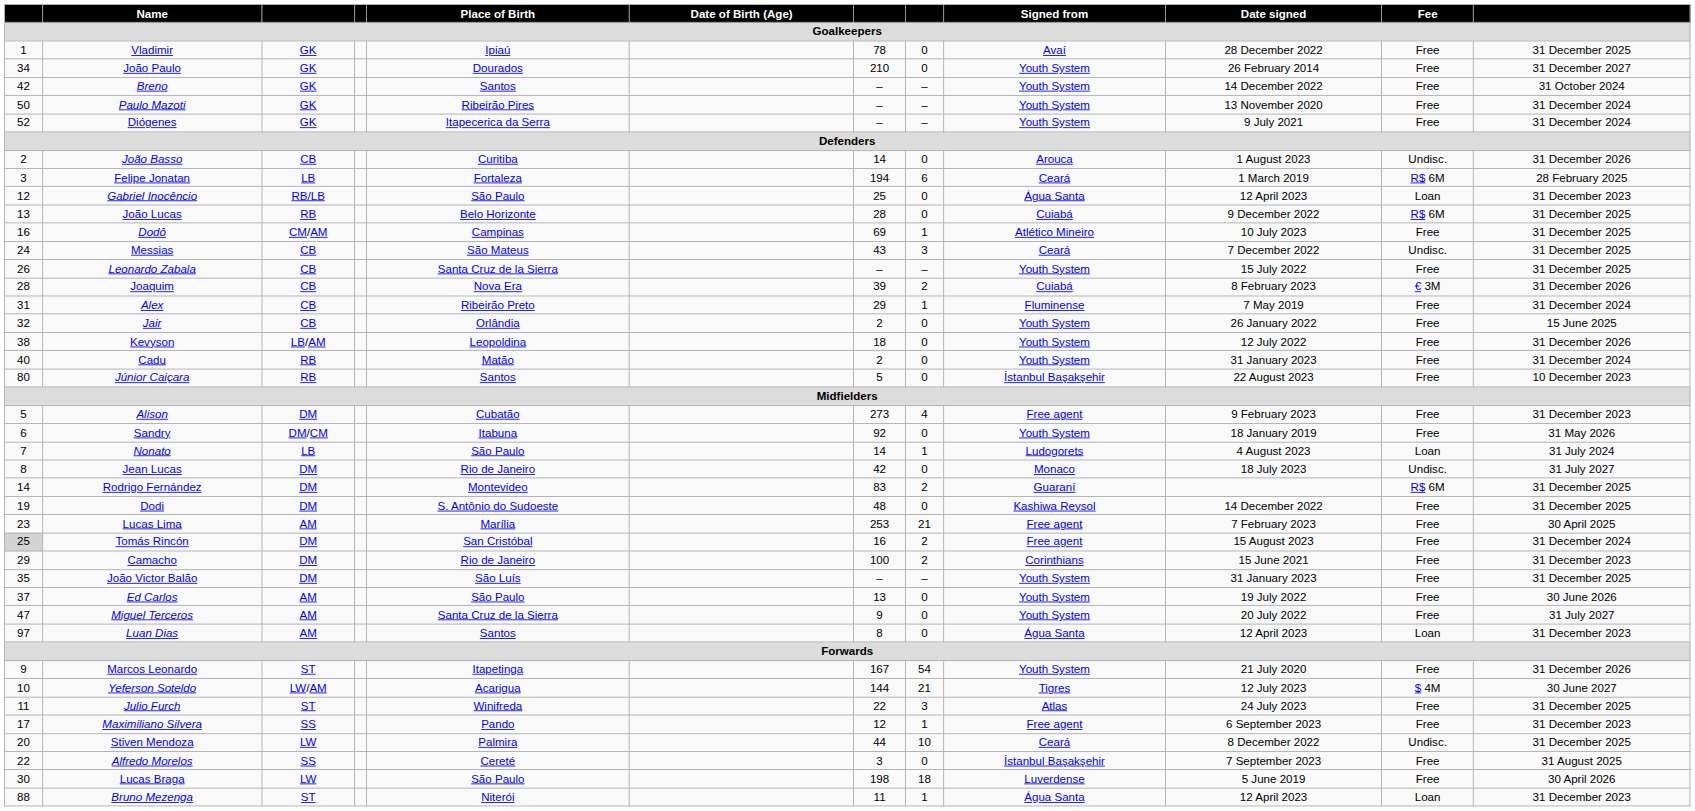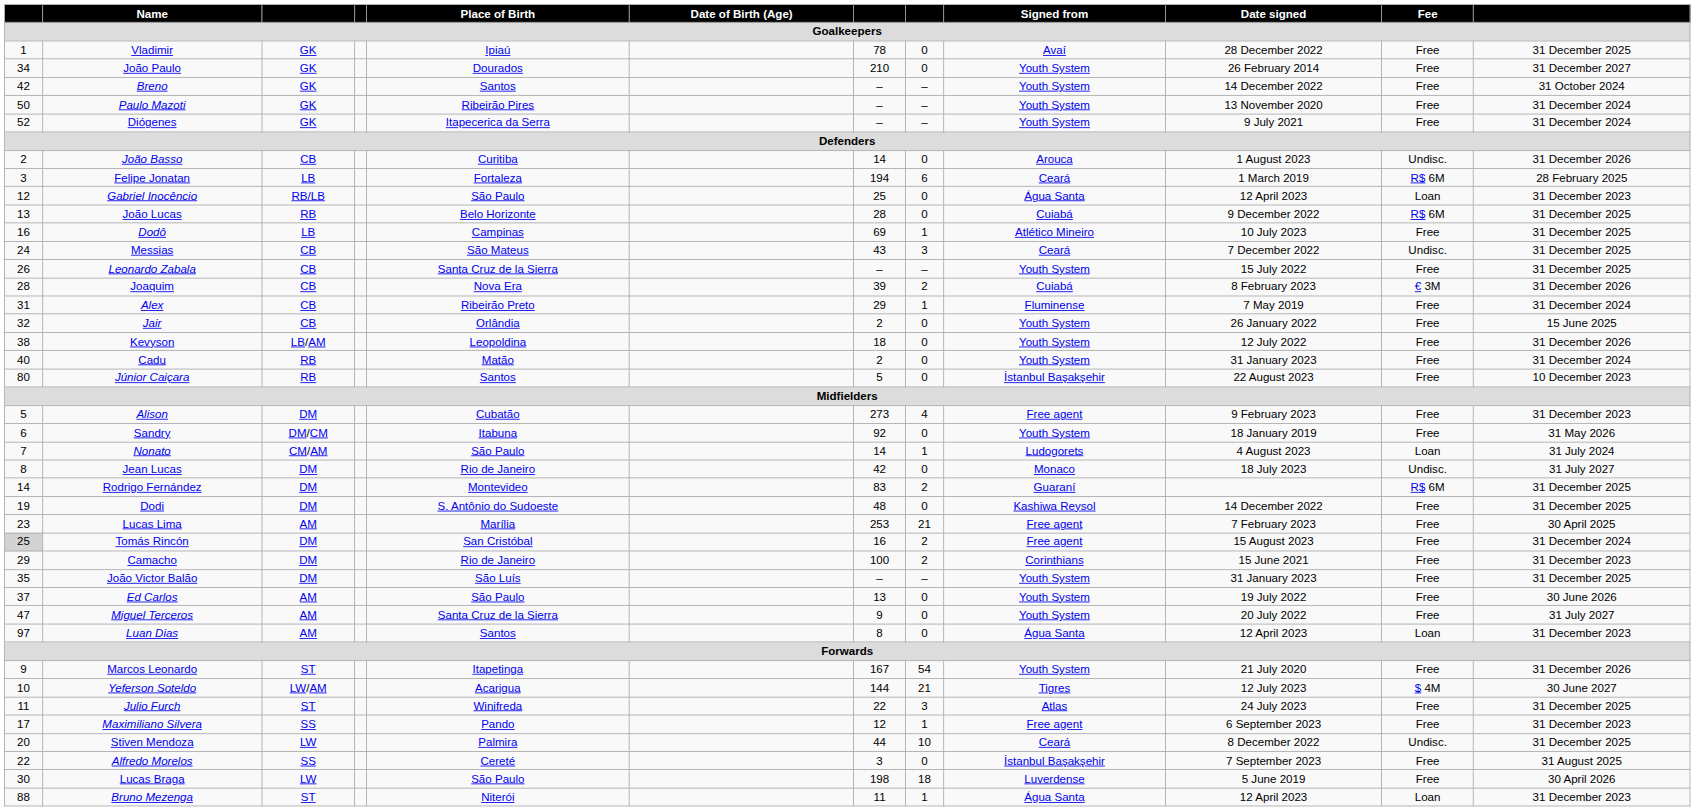 <table class="wikitable sortable" style="text-align:center; font-size:85%; width:100%;">
 <tr>
 <th style="background:#000; color:#fff; text-align:center;"></th>
 <th style="background:#000; color:#fff; text-align:center;">Name</th>
 <th style="background:#000; color:#fff; text-align:center;"></th>
 <th style="background:#000; color:#fff; text-align:center;"></th>
 <th style="background:#000; color:#fff; text-align:center;">Place of Birth</th>
 <th style="background:#000; color:#fff; text-align:center;">Date of Birth (Age)</th>
 <th style="background:#000; color:#fff; text-align:center;"></th>
 <th style="background:#000; color:#fff; text-align:center;"></th>
 <th style="background:#000; color:#fff; text-align:center;">Signed from</th>
 <th style="background:#000; color:#fff; text-align:center;">Date signed</th>
 <th style="background:#000; color:#fff; text-align:center;">Fee</th>
 <th style="background:#000; color:#fff; text-align:center;"></th>
 </tr>
 <tr>
 <th colspan="12" style="background:#dcdcdc; text-align:center;">Goalkeepers</th>
 </tr>
 <tr>
 <td>1</td>
 <td><a href='#'>Vladimir</a></td>
 <td><a href='#'>GK</a></td>
 <td></td>
 <td><a href='#'>Ipiaú</a> </td>
 <td></td>
 <td>78</td>
 <td>0</td>
 <td><a href='#'>Avaí</a></td>
 <td>28 December 2022</td>
 <td>Free</td>
 <td>31 December 2025<br></td>
 </tr>
 <tr>
 <td>34</td>
 <td><a href='#'>João Paulo</a></td>
 <td><a href='#'>GK</a></td>
 <td></td>
 <td><a href='#'>Dourados</a> </td>
 <td></td>
 <td>210</td>
 <td>0</td>
 <td><a href='#'>Youth System</a></td>
 <td>26 February 2014</td>
 <td>Free</td>
 <td>31 December 2027</td>
 </tr>
 <tr>
 <td>42</td>
 <td><em><a href='#'>Breno</a></em></td>
 <td><a href='#'>GK</a></td>
 <td></td>
 <td><a href='#'>Santos</a> </td>
 <td></td>
 <td>–</td>
 <td>–</td>
 <td><a href='#'>Youth System</a></td>
 <td>14 December 2022</td>
 <td>Free</td>
 <td>31 October 2024</td>
 </tr>
 <tr>
 <td>50</td>
 <td><em><a href='#'>Paulo Mazoti</a></em></td>
 <td><a href='#'>GK</a></td>
 <td></td>
 <td><a href='#'>Ribeirão Pires</a> </td>
 <td></td>
 <td>–</td>
 <td>–</td>
 <td><a href='#'>Youth System</a></td>
 <td>13 November 2020</td>
 <td>Free</td>
 <td>31 December 2024</td>
 </tr>
 <tr>
 <td>52</td>
 <td><a href='#'>Diógenes</a></td>
 <td><a href='#'>GK</a></td>
 <td></td>
 <td><a href='#'>Itapecerica da Serra</a> </td>
 <td></td>
 <td>–</td>
 <td>–</td>
 <td><a href='#'>Youth System</a></td>
 <td>9 July 2021</td>
 <td>Free</td>
 <td>31 December 2024</td>
 </tr>
 <tr>
 <th colspan="12" style="background:#dcdcdc; text-align:center;">Defenders<br></th>
 </tr>
 <tr>
 <td>2</td>
 <td><em><a href='#'>João Basso</a></em></td>
 <td><a href='#'>CB</a></td>
 <td></td>
 <td><a href='#'>Curitiba</a> </td>
 <td></td>
 <td>14</td>
 <td>0</td>
 <td><a href='#'>Arouca</a> </td>
 <td>1 August 2023</td>
 <td>Undisc.</td>
 <td>31 December 2026</td>
 </tr>
 <tr>
 <td>3</td>
 <td><a href='#'>Felipe Jonatan</a></td>
 <td><a href='#'>LB</a></td>
 <td></td>
 <td><a href='#'>Fortaleza</a> </td>
 <td></td>
 <td>194</td>
 <td>6</td>
 <td><a href='#'>Ceará</a></td>
 <td>1 March 2019</td>
 <td><a href='#'>R$</a> 6M</td>
 <td>28 February 2025</td>
 </tr>
 <tr>
 <td>12</td>
 <td><em><a href='#'>Gabriel Inocêncio</a></em></td>
 <td><a href='#'>RB/LB</a></td>
 <td></td>
 <td><a href='#'>São Paulo</a> </td>
 <td></td>
 <td>25</td>
 <td>0</td>
 <td><a href='#'>Água Santa</a></td>
 <td>12 April 2023</td>
 <td>Loan</td>
 <td>31 December 2023</td>
 </tr>
 <tr>
 <td>13</td>
 <td><a href='#'>João Lucas</a></td>
 <td><a href='#'>RB</a></td>
 <td></td>
 <td><a href='#'>Belo Horizonte</a> </td>
 <td></td>
 <td>28</td>
 <td>0</td>
 <td><a href='#'>Cuiabá</a></td>
 <td>9 December 2022</td>
 <td><a href='#'>R$</a> 6M</td>
 <td>31 December 2025</td>
 </tr>
 <tr>
 <td>16</td>
 <td><em><a href='#'>Dodô</a></em></td>
-<td><a href='#'>CM</a>/<a href='#'>AM</a></td>
+<td><a href='#'>LB</a></td>
 <td></td>
 <td><a href='#'>Campinas</a> </td>
 <td></td>
 <td>69</td>
 <td>1</td>
 <td><a href='#'>Atlético Mineiro</a></td>
 <td>10 July 2023</td>
 <td>Free</td>
 <td>31 December 2025<br></td>
 </tr>
 <tr>
 <td>24</td>
 <td><a href='#'>Messias</a></td>
 <td><a href='#'>CB</a></td>
 <td></td>
 <td><a href='#'>São Mateus</a> </td>
 <td></td>
 <td>43</td>
 <td>3</td>
 <td><a href='#'>Ceará</a></td>
 <td>7 December 2022</td>
 <td>Undisc.</td>
 <td>31 December 2025</td>
 </tr>
 <tr>
 <td>26</td>
 <td><em><a href='#'>Leonardo Zabala</a></em></td>
 <td><a href='#'>CB</a></td>
 <td></td>
 <td><a href='#'>Santa Cruz de la Sierra</a></td>
 <td></td>
 <td>–</td>
 <td>–</td>
 <td><a href='#'>Youth System</a></td>
 <td>15 July 2022</td>
 <td>Free</td>
 <td>31 December 2025</td>
 </tr>
 <tr>
 <td>28</td>
 <td><a href='#'>Joaquim</a></td>
 <td><a href='#'>CB</a></td>
 <td></td>
 <td><a href='#'>Nova Era</a> </td>
 <td></td>
 <td>39</td>
 <td>2</td>
 <td><a href='#'>Cuiabá</a></td>
 <td>8 February 2023</td>
 <td><a href='#'>€</a> 3M</td>
 <td>31 December 2026</td>
 </tr>
 <tr>
 <td>31</td>
 <td><em><a href='#'>Alex</a></em></td>
 <td><a href='#'>CB</a></td>
 <td></td>
 <td><a href='#'>Ribeirão Preto</a> </td>
 <td></td>
 <td>29</td>
 <td>1</td>
 <td><a href='#'>Fluminense</a></td>
 <td>7 May 2019</td>
 <td>Free</td>
 <td>31 December 2024</td>
 </tr>
 <tr>
 <td>32</td>
 <td><em><a href='#'>Jair</a></em></td>
 <td><a href='#'>CB</a></td>
 <td></td>
 <td><a href='#'>Orlândia</a> </td>
 <td></td>
 <td>2</td>
 <td>0</td>
 <td><a href='#'>Youth System</a></td>
 <td>26 January 2022</td>
 <td>Free</td>
 <td>15 June 2025</td>
 </tr>
 <tr>
 <td>38</td>
 <td><a href='#'>Kevyson</a></td>
 <td><a href='#'>LB</a>/<a href='#'>AM</a></td>
 <td></td>
 <td><a href='#'>Leopoldina</a> </td>
 <td></td>
 <td>18</td>
 <td>0</td>
 <td><a href='#'>Youth System</a></td>
 <td>12 July 2022</td>
 <td>Free</td>
 <td>31 December 2026</td>
 </tr>
 <tr>
 <td>40</td>
 <td><a href='#'>Cadu</a></td>
 <td><a href='#'>RB</a></td>
 <td></td>
 <td><a href='#'>Matão</a> </td>
 <td></td>
 <td>2</td>
 <td>0</td>
 <td><a href='#'>Youth System</a></td>
 <td>31 January 2023</td>
 <td>Free</td>
 <td>31 December 2024<br></td>
 </tr>
 <tr>
 <td>80</td>
 <td><em><a href='#'>Júnior Caiçara</a></em></td>
 <td><a href='#'>RB</a></td>
 <td></td>
 <td><a href='#'>Santos</a> </td>
 <td></td>
 <td>5</td>
 <td>0</td>
 <td><a href='#'>İstanbul Başakşehir</a> </td>
 <td>22 August 2023</td>
 <td>Free</td>
 <td>10 December 2023</td>
 </tr>
 <tr>
 <th colspan="14" style="background:#dcdcdc; text-align:center;">Midfielders</th>
 </tr>
 <tr>
 <td>5</td>
 <td><em><a href='#'>Alison</a></em></td>
 <td><a href='#'>DM</a></td>
 <td></td>
 <td><a href='#'>Cubatão</a> </td>
 <td></td>
 <td>273</td>
 <td>4</td>
 <td><a href='#'>Free agent</a></td>
 <td>9 February 2023</td>
 <td>Free</td>
 <td>31 December 2023</td>
 </tr>
 <tr>
 <td>6</td>
 <td><a href='#'>Sandry</a></td>
 <td><a href='#'>DM</a>/<a href='#'>CM</a></td>
 <td></td>
 <td><a href='#'>Itabuna</a> </td>
 <td></td>
 <td>92</td>
 <td>0</td>
 <td><a href='#'>Youth System</a></td>
 <td>18 January 2019</td>
 <td>Free</td>
 <td>31 May 2026</td>
 </tr>
 <tr>
 <td>7</td>
 <td><em><a href='#'>Nonato</a></em></td>
-<td><a href='#'>LB</a></td>
+<td><a href='#'>CM</a>/<a href='#'>AM</a></td>
 <td></td>
 <td><a href='#'>São Paulo</a> </td>
 <td></td>
 <td>14</td>
 <td>1</td>
 <td><a href='#'>Ludogorets</a> </td>
 <td>4 August 2023</td>
 <td>Loan</td>
 <td>31 July 2024</td>
 </tr>
 <tr>
 <td>8</td>
 <td><a href='#'>Jean Lucas</a></td>
 <td><a href='#'>DM</a></td>
 <td></td>
 <td><a href='#'>Rio de Janeiro</a> </td>
 <td></td>
 <td>42</td>
 <td>0</td>
 <td><a href='#'>Monaco</a> </td>
 <td>18 July 2023</td>
 <td>Undisc.</td>
 <td>31 July 2027<br></td>
 </tr>
 <tr>
 <td>14</td>
 <td><a href='#'>Rodrigo Fernández</a></td>
 <td><a href='#'>DM</a></td>
 <td></td>
 <td><a href='#'>Montevideo</a></td>
 <td></td>
 <td>83</td>
 <td>2</td>
 <td><a href='#'>Guaraní</a> </td>
 <td></td>
 <td><a href='#'>R$</a> 6M</td>
 <td>31 December 2025<br></td>
 </tr>
 <tr>
 <td>19</td>
 <td><a href='#'>Dodi</a></td>
 <td><a href='#'>DM</a></td>
 <td></td>
 <td><a href='#'>S. Antônio do Sudoeste</a> </td>
 <td></td>
 <td>48</td>
 <td>0</td>
 <td><a href='#'>Kashiwa Reysol</a> </td>
 <td>14 December 2022</td>
 <td>Free</td>
 <td>31 December 2025<br></td>
 </tr>
 <tr>
 <td>23</td>
 <td><a href='#'>Lucas Lima</a></td>
 <td><a href='#'>AM</a></td>
 <td></td>
 <td><a href='#'>Marília</a> </td>
 <td></td>
 <td>253</td>
 <td>21</td>
 <td><a href='#'>Free agent</a></td>
 <td>7 February 2023</td>
 <td>Free</td>
 <td>30 April 2025<br></td>
 </tr>
 <tr>
 <td style="background: lightgrey;">25</td>
 <td><a href='#'>Tomás Rincón</a></td>
 <td><a href='#'>DM</a></td>
 <td></td>
 <td><a href='#'>San Cristóbal</a></td>
 <td></td>
 <td>16</td>
 <td>2</td>
 <td><a href='#'>Free agent</a></td>
 <td>15 August 2023</td>
 <td>Free</td>
 <td>31 December 2024</td>
 </tr>
 <tr>
 <td>29</td>
 <td><a href='#'>Camacho</a></td>
 <td><a href='#'>DM</a></td>
 <td></td>
 <td><a href='#'>Rio de Janeiro</a> </td>
 <td></td>
 <td>100</td>
 <td>2</td>
 <td><a href='#'>Corinthians</a></td>
 <td>15 June 2021</td>
 <td>Free</td>
 <td>31 December 2023</td>
 </tr>
 <tr>
 <td>35</td>
 <td><a href='#'>João Victor Balão</a></td>
 <td><a href='#'>DM</a></td>
 <td></td>
 <td><a href='#'>São Luís</a> </td>
 <td></td>
 <td>–</td>
 <td>–</td>
 <td><a href='#'>Youth System</a></td>
 <td>31 January 2023</td>
 <td>Free</td>
 <td>31 December 2025</td>
 </tr>
 <tr>
 <td>37</td>
 <td><em><a href='#'>Ed Carlos</a></em></td>
 <td><a href='#'>AM</a></td>
 <td></td>
 <td><a href='#'>São Paulo</a> </td>
 <td></td>
 <td>13</td>
 <td>0</td>
 <td><a href='#'>Youth System</a></td>
 <td>19 July 2022</td>
 <td>Free</td>
 <td>30 June 2026</td>
 </tr>
 <tr>
 <td>47</td>
 <td><em><a href='#'>Miguel Terceros</a></em></td>
 <td><a href='#'>AM</a></td>
 <td></td>
 <td><a href='#'>Santa Cruz de la Sierra</a></td>
 <td></td>
 <td>9</td>
 <td>0</td>
 <td><a href='#'>Youth System</a></td>
 <td>20 July 2022</td>
 <td>Free</td>
 <td>31 July 2027</td>
 </tr>
 <tr>
 <td>97</td>
 <td><em><a href='#'>Luan Dias</a></em></td>
 <td><a href='#'>AM</a></td>
 <td></td>
 <td><a href='#'>Santos</a> </td>
 <td></td>
 <td>8</td>
 <td>0</td>
 <td><a href='#'>Água Santa</a></td>
 <td>12 April 2023</td>
 <td>Loan</td>
 <td>31 December 2023<br></td>
 </tr>
 <tr>
 <th colspan="12" style="background:#dcdcdc; text-align=center;">Forwards</th>
 </tr>
 <tr>
 <td>9</td>
 <td><a href='#'>Marcos Leonardo</a></td>
 <td><a href='#'>ST</a></td>
 <td></td>
 <td><a href='#'>Itapetinga</a> </td>
 <td></td>
 <td>167</td>
 <td>54</td>
 <td><a href='#'>Youth System</a></td>
 <td>21 July 2020</td>
 <td>Free</td>
 <td>31 December 2026</td>
 </tr>
 <tr>
 <td>10</td>
 <td><em><a href='#'>Yeferson Soteldo</a></em></td>
 <td><a href='#'>LW</a>/<a href='#'>AM</a></td>
 <td></td>
 <td><a href='#'>Acarigua</a></td>
 <td></td>
 <td>144</td>
 <td>21</td>
 <td><a href='#'>Tigres</a> </td>
 <td>12 July 2023</td>
 <td><a href='#'>$</a> 4M</td>
 <td>30 June 2027</td>
 </tr>
 <tr>
 <td>11</td>
 <td><em><a href='#'>Julio Furch</a></em></td>
 <td><a href='#'>ST</a></td>
 <td></td>
 <td><a href='#'>Winifreda</a></td>
 <td></td>
 <td>22</td>
 <td>3</td>
 <td><a href='#'>Atlas</a> </td>
 <td>24 July 2023</td>
 <td>Free</td>
 <td>31 December 2025<br></td>
 </tr>
 <tr>
 <td>17</td>
 <td><em><a href='#'>Maximiliano Silvera</a></em></td>
 <td><a href='#'>SS</a></td>
 <td></td>
 <td><a href='#'>Pando</a></td>
 <td></td>
 <td>12</td>
 <td>1</td>
 <td><a href='#'>Free agent</a></td>
 <td>6 September 2023</td>
 <td>Free</td>
 <td>31 December 2023</td>
 </tr>
 <tr>
 <td>20</td>
 <td><a href='#'>Stiven Mendoza</a></td>
 <td><a href='#'>LW</a></td>
 <td></td>
 <td><a href='#'>Palmira</a></td>
 <td></td>
 <td>44</td>
 <td>10</td>
 <td><a href='#'>Ceará</a></td>
 <td>8 December 2022</td>
 <td>Undisc.</td>
 <td>31 December 2025</td>
 </tr>
 <tr>
 <td>22</td>
 <td><em><a href='#'>Alfredo Morelos</a></em></td>
 <td><a href='#'>SS</a></td>
 <td></td>
 <td><a href='#'>Cereté</a></td>
 <td></td>
 <td>3</td>
 <td>0</td>
 <td><a href='#'>İstanbul Başakşehir</a> </td>
 <td>7 September 2023</td>
 <td>Free</td>
 <td>31 August 2025</td>
 </tr>
 <tr>
 <td>30</td>
 <td><a href='#'>Lucas Braga</a></td>
 <td><a href='#'>LW</a></td>
 <td></td>
 <td><a href='#'>São Paulo</a> </td>
 <td></td>
 <td>198</td>
 <td>18</td>
 <td><a href='#'>Luverdense</a></td>
 <td>5 June 2019</td>
 <td>Free</td>
 <td>30 April 2026</td>
 </tr>
 <tr>
 <td>88</td>
 <td><em><a href='#'>Bruno Mezenga</a></em></td>
 <td><a href='#'>ST</a></td>
 <td></td>
 <td><a href='#'>Niterói</a> </td>
 <td></td>
 <td>11</td>
 <td>1</td>
 <td><a href='#'>Água Santa</a></td>
 <td>12 April 2023</td>
 <td>Loan</td>
 <td>31 December 2023<br></td>
 </tr>
 </table>
